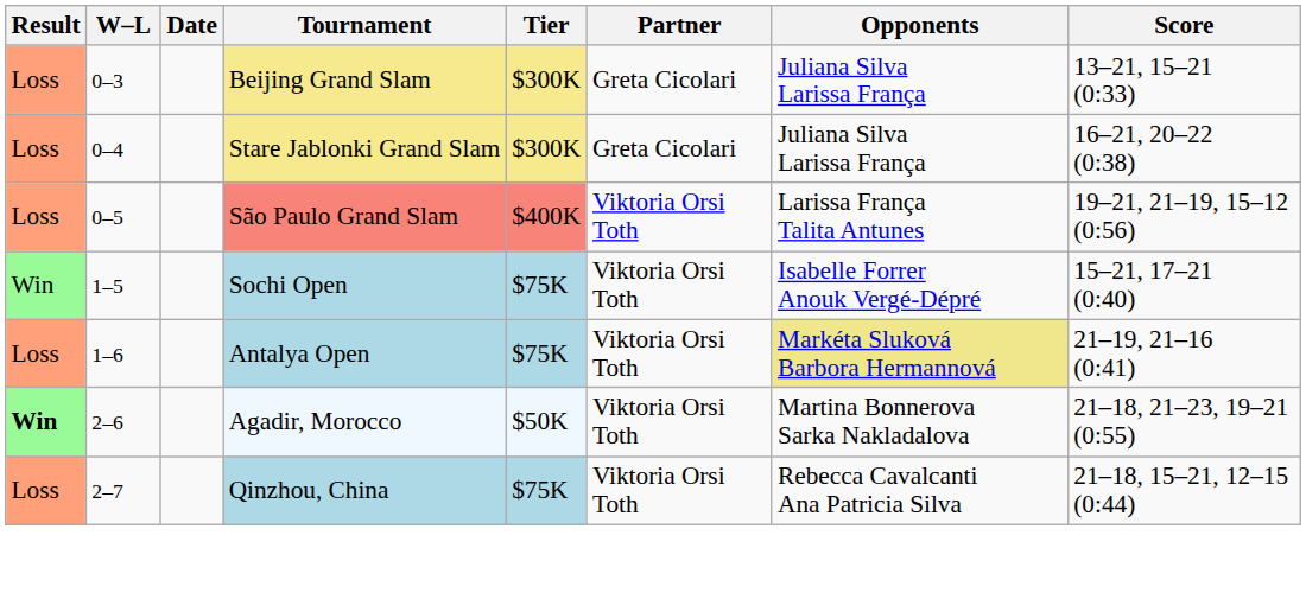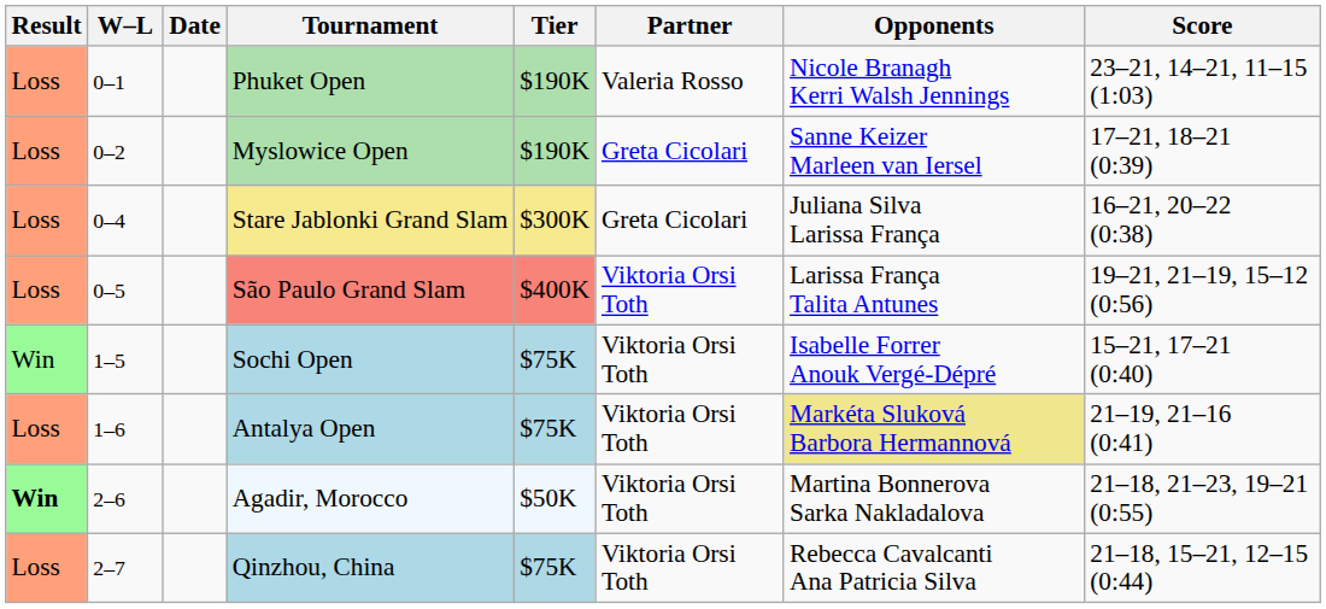 <table class="sortable wikitable">
 <tr>
 <th>Result</th>
 <th width=40, class="unsortable">W–L</th>
 <th>Date</th>
 <th>Tournament</th>
 <th>Tier</th>
 <th width=110>Partner</th>
 <th width=180>Opponents</th>
 <th width=140, class="unsortable">Score</th>
 </tr>
 <tr>
 <td bgcolor="FFA07A">Loss</td>
-<td><small>0–3</small></td>
+<td><small>0–1</small></td>
 <td></td>
-<td bgcolor=#f7e98e>Beijing Grand Slam</td>
-<td bgcolor=#f7e98e>$300K</td>
-<td>Greta Cicolari</td>
-<td> <a href='#'>Juliana Silva</a><br> <a href='#'>Larissa França</a></td>
-<td>13–21, 15–21<br>(0:33)</td>
+<td bgcolor=#addfad>Phuket Open</td>
+<td bgcolor=#addfad>$190K</td>
+<td>Valeria Rosso</td>
+<td> <a href='#'>Nicole Branagh</a><br> <a href='#'>Kerri Walsh Jennings</a></td>
+<td>23–21, 14–21, 11–15<br>(1:03)</td>
+</tr>
+<tr>
+<td bgcolor="FFA07A">Loss</td>
+<td><small>0–2</small></td>
+<td></td>
+<td bgcolor=#addfad>Myslowice Open</td>
+<td bgcolor=#addfad>$190K</td>
+<td><a href='#'>Greta Cicolari</a></td>
+<td> <a href='#'>Sanne Keizer</a><br> <a href='#'>Marleen van Iersel</a></td>
+<td>17–21, 18–21<br>(0:39)</td>
 </tr>
 <tr>
 <td bgcolor="FFA07A">Loss</td>
 <td><small>0–4</small></td>
 <td></td>
 <td bgcolor=#f7e98e>Stare Jablonki Grand Slam</td>
 <td bgcolor=#f7e98e>$300K</td>
 <td>Greta Cicolari</td>
 <td> Juliana Silva<br> Larissa França</td>
 <td>16–21, 20–22<br>(0:38)</td>
 </tr>
 <tr>
 <td bgcolor="FFA07A">Loss</td>
 <td><small>0–5</small></td>
 <td></td>
 <td bgcolor=#f88379>São Paulo Grand Slam</td>
 <td bgcolor=#f88379>$400K</td>
 <td><a href='#'>Viktoria Orsi Toth</a></td>
 <td> Larissa França<br> <a href='#'>Talita Antunes</a></td>
 <td>19–21, 21–19, 15–12<br>(0:56)</td>
 </tr>
 <tr>
 <td bgcolor="98FB98">Win</td>
 <td><small>1–5</small></td>
 <td></td>
 <td bgcolor=lightblue>Sochi Open</td>
 <td bgcolor=lightblue>$75K</td>
 <td>Viktoria Orsi Toth</td>
 <td> <a href='#'>Isabelle Forrer</a><br> <a href='#'>Anouk Vergé-Dépré</a></td>
 <td>15–21, 17–21<br>(0:40)</td>
 </tr>
 <tr>
 <td bgcolor="FFA07A">Loss</td>
 <td><small>1–6</small></td>
 <td></td>
 <td bgcolor=lightblue>Antalya Open</td>
 <td bgcolor=lightblue>$75K</td>
 <td>Viktoria Orsi Toth</td>
 <td style="background: khaki;"> <a href='#'>Markéta Sluková</a><br> <a href='#'>Barbora Hermannová</a></td>
 <td>21–19, 21–16<br>(0:41)</td>
 </tr>
 <tr>
 <td bgcolor="98FB98"><strong>Win</strong></td>
 <td><small>2–6</small></td>
 <td></td>
 <td bgcolor=#f0f8ff>Agadir, Morocco</td>
 <td bgcolor=#f0f8ff>$50K</td>
 <td>Viktoria Orsi Toth</td>
 <td> Martina Bonnerova<br> Sarka Nakladalova</td>
 <td>21–18, 21–23, 19–21<br>(0:55)</td>
 </tr>
 <tr>
 <td bgcolor="FFA07A">Loss</td>
 <td><small>2–7</small></td>
 <td></td>
 <td bgcolor=lightblue>Qinzhou, China</td>
 <td bgcolor=lightblue>$75K</td>
 <td>Viktoria Orsi Toth</td>
 <td> Rebecca Cavalcanti<br> Ana Patricia Silva</td>
 <td>21–18, 15–21, 12–15<br>(0:44)</td>
 </tr>
 </table>
